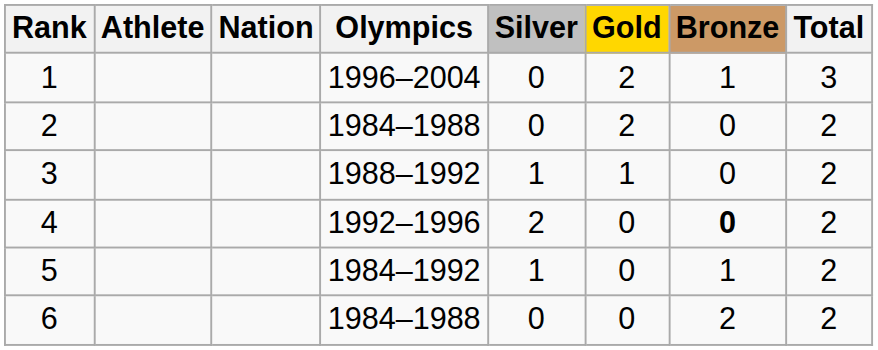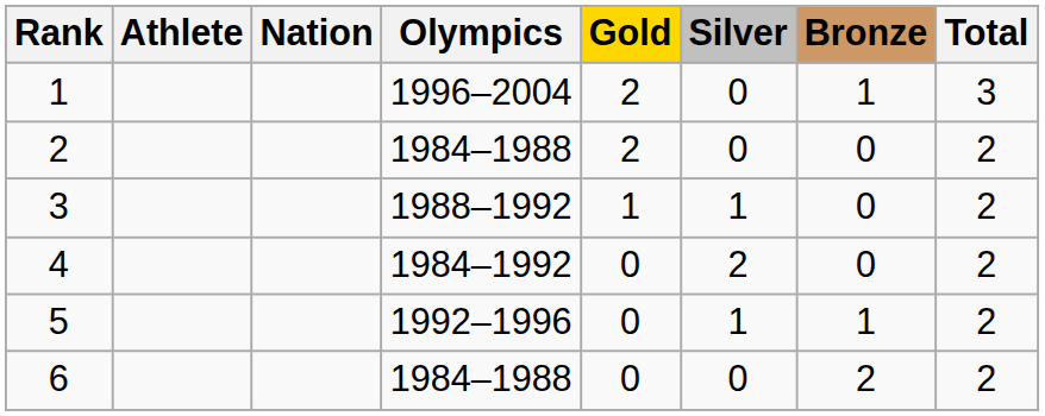 <table class="wikitable sortable" style="text-align:center">
 <tr>
 <th>Rank</th>
 <th>Athlete</th>
 <th>Nation</th>
 <th>Olympics</th>
+<th style="background-color:gold">Gold</th>
 <th style="background-color:silver">Silver</th>
-<th style="background-color:gold">Gold</th>
 <th style="background-color:#cc9966">Bronze</th>
 <th>Total</th>
 </tr>
 <tr>
 <td>1</td>
 <td align=left></td>
 <td align=left></td>
 <td>1996–2004</td>
+<td>2</td>
 <td>0</td>
-<td>2</td>
 <td>1</td>
 <td>3</td>
 </tr>
 <tr>
 <td>2</td>
 <td align=left></td>
 <td align=left></td>
 <td>1984–1988</td>
+<td>2</td>
 <td>0</td>
-<td>2</td>
 <td>0</td>
 <td>2</td>
 </tr>
 <tr>
 <td>3</td>
 <td align=left></td>
 <td align=left></td>
 <td>1988–1992</td>
 <td>1</td>
 <td>1</td>
 <td>0</td>
 <td>2</td>
 </tr>
 <tr>
 <td>4</td>
 <td align=left></td>
 <td align=left></td>
-<td>1992–1996</td>
+<td>1984–1992</td>
+<td>0</td>
 <td>2</td>
 <td>0</td>
-<td><strong>0</strong></td>
 <td>2</td>
 </tr>
 <tr>
 <td>5</td>
 <td align=left></td>
 <td align=left></td>
-<td>1984–1992</td>
+<td>1992–1996</td>
+<td>0</td>
 <td>1</td>
-<td>0</td>
 <td>1</td>
 <td>2</td>
 </tr>
 <tr>
 <td>6</td>
 <td align=left></td>
 <td align=left></td>
 <td>1984–1988</td>
 <td>0</td>
 <td>0</td>
 <td>2</td>
 <td>2</td>
 </tr>
 </table>
